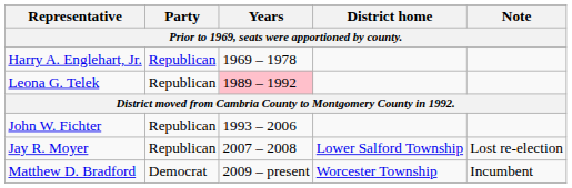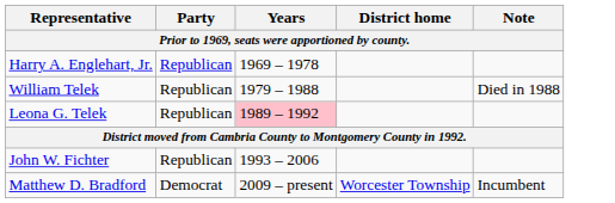 <table class=wikitable>
 <tr valign=bottom>
 <th>Representative</th>
 <th>Party</th>
 <th>Years</th>
 <th>District home</th>
 <th>Note</th>
 </tr>
 <tr>
 <th colspan=5 style="font-size: 80%;"><em>Prior to 1969, seats were apportioned by county.</em></th>
 </tr>
 <tr>
 <td><a href='#'>Harry A. Englehart, Jr.</a></td>
 <td><a href='#'>Republican</a></td>
 <td>1969 – 1978</td>
 <td></td>
 <td></td>
 </tr>
 <tr>
+<td><a href='#'>William Telek</a></td>
+<td>Republican</td>
+<td>1979 – 1988</td>
+<td></td>
+<td>Died in 1988</td>
+</tr>
+<tr>
 <td><a href='#'>Leona G. Telek</a></td>
 <td>Republican</td>
 <td style="background: pink;">1989 – 1992</td>
 <td></td>
 <td></td>
 </tr>
 <tr>
 <th colspan=5 style="font-size: 80%;"><em>District moved from Cambria County to Montgomery County in 1992.</em></th>
 </tr>
 <tr>
 <td><a href='#'>John W. Fichter</a></td>
 <td>Republican</td>
 <td>1993 – 2006</td>
 <td></td>
 <td></td>
 </tr>
 <tr>
-<td><a href='#'>Jay R. Moyer</a></td>
-<td>Republican</td>
-<td>2007 – 2008</td>
-<td><a href='#'>Lower Salford Township</a></td>
-<td>Lost re-election</td>
-</tr>
-<tr>
 <td><a href='#'>Matthew D. Bradford</a></td>
 <td>Democrat</td>
 <td>2009 – present</td>
 <td><a href='#'>Worcester Township</a></td>
 <td>Incumbent</td>
 </tr>
 </table>
